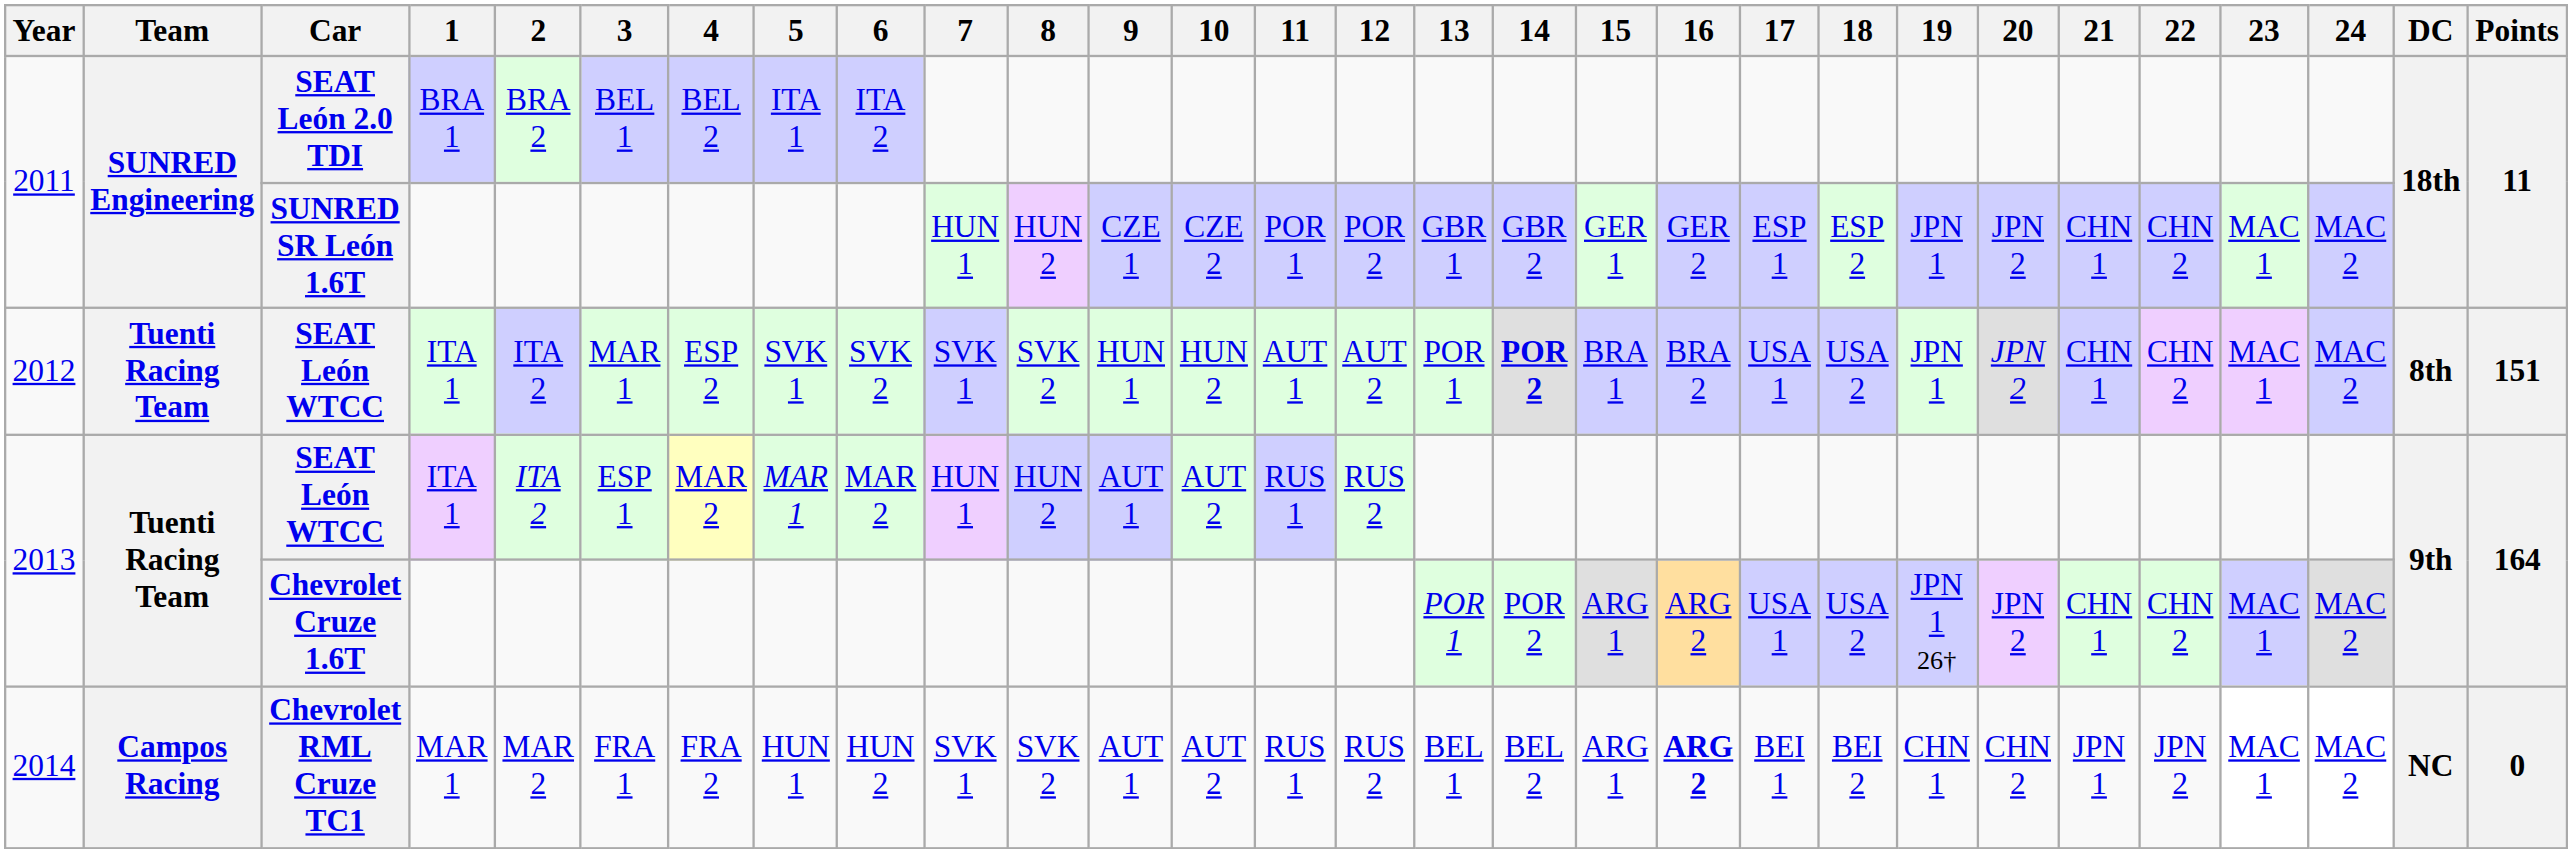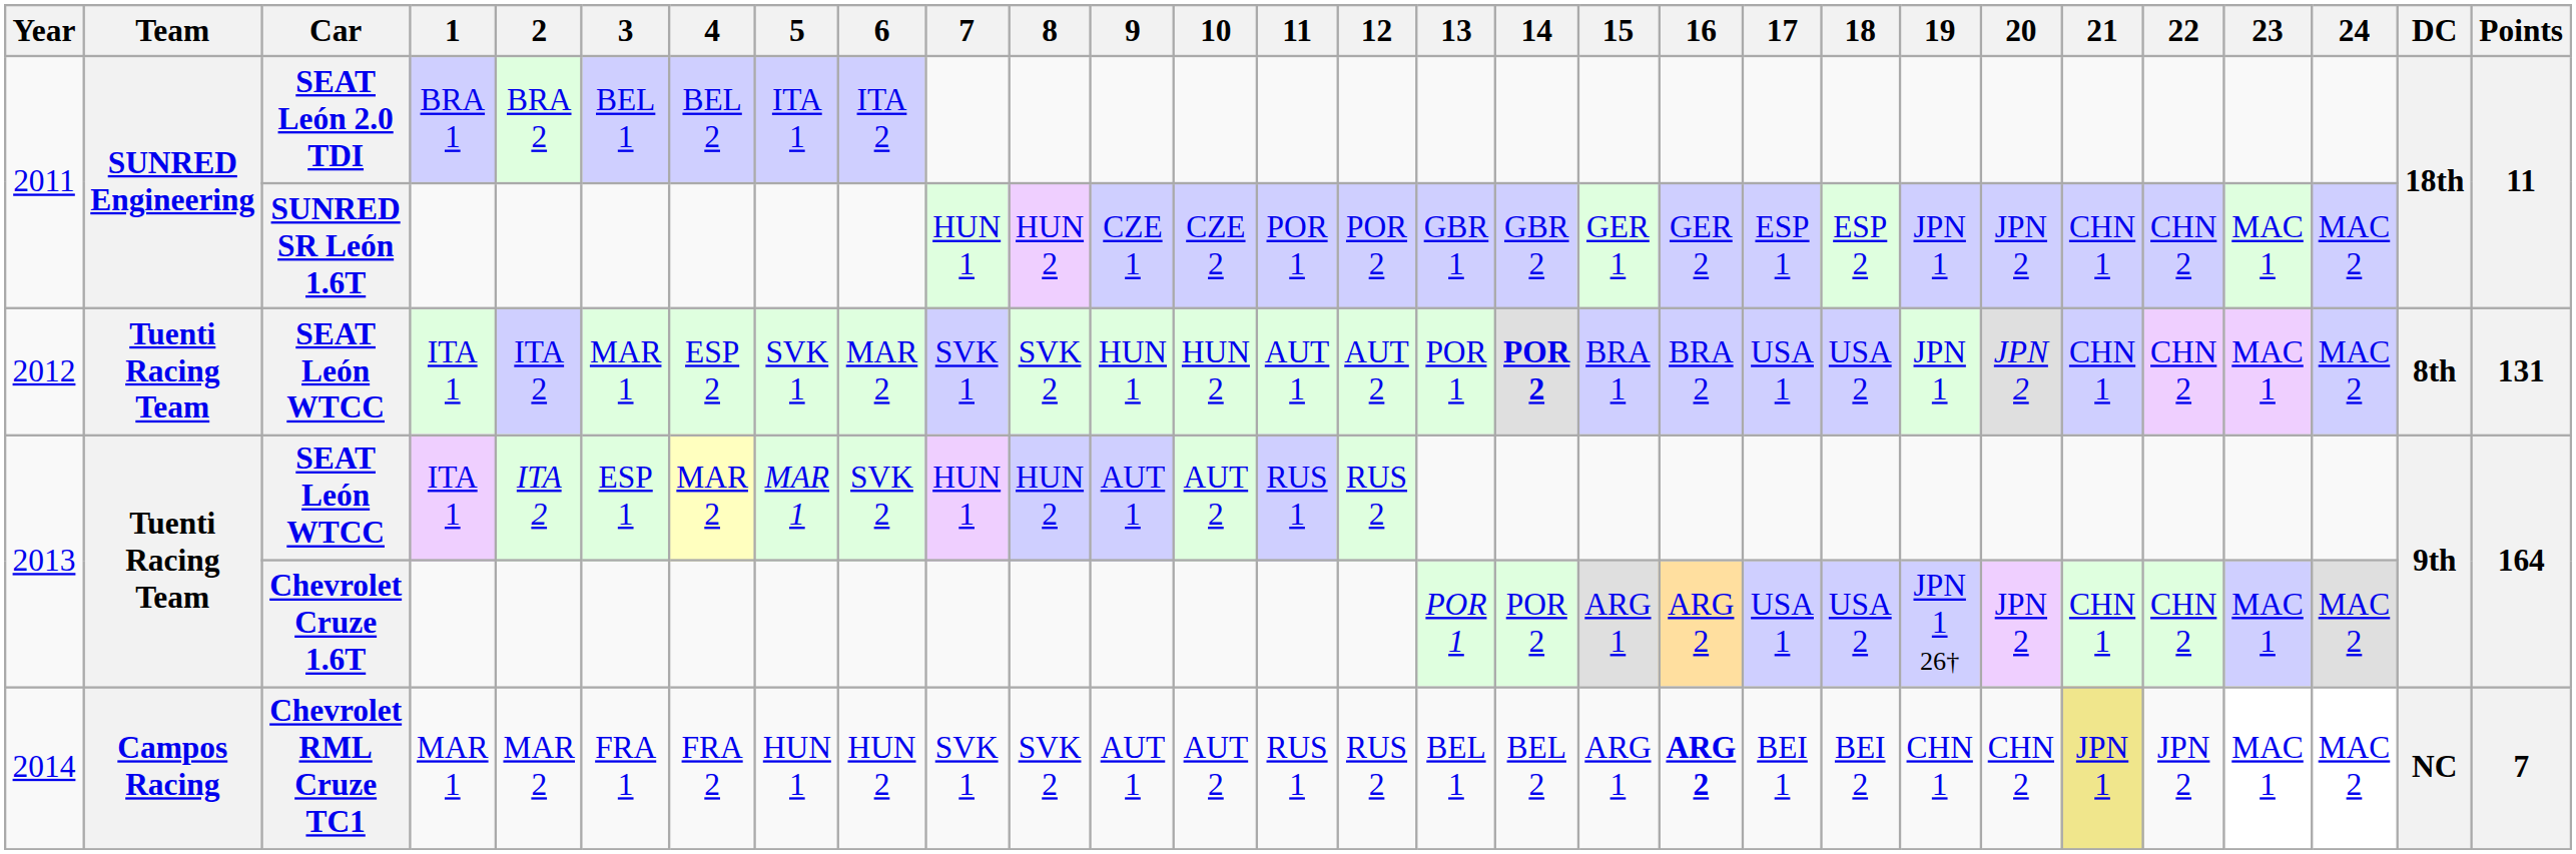 <table class="wikitable" style="text-align:center; font-size:85%">
 <tr>
 <th>Year</th>
 <th>Team</th>
 <th>Car</th>
 <th>1</th>
 <th>2</th>
 <th>3</th>
 <th>4</th>
 <th>5</th>
 <th>6</th>
 <th>7</th>
 <th>8</th>
 <th>9</th>
 <th>10</th>
 <th>11</th>
 <th>12</th>
 <th>13</th>
 <th>14</th>
 <th>15</th>
 <th>16</th>
 <th>17</th>
 <th>18</th>
 <th>19</th>
 <th>20</th>
 <th>21</th>
 <th>22</th>
 <th>23</th>
 <th>24</th>
 <th>DC</th>
 <th>Points</th>
 </tr>
 <tr>
 <td rowspan=2><a href='#'>2011</a></td>
 <th rowspan=2><a href='#'>SUNRED Engineering</a></th>
 <th><a href='#'>SEAT León 2.0 TDI</a></th>
 <td style="background:#cfcfff;"><a href='#'>BRA<br>1</a><br></td>
 <td style="background:#dfffdf;"><a href='#'>BRA<br>2</a><br></td>
 <td style="background:#cfcfff;"><a href='#'>BEL<br>1</a><br></td>
 <td style="background:#cfcfff;"><a href='#'>BEL<br>2</a><br></td>
 <td style="background:#cfcfff;"><a href='#'>ITA<br>1</a><br></td>
 <td style="background:#cfcfff;"><a href='#'>ITA<br>2</a><br></td>
 <td></td>
 <td></td>
 <td></td>
 <td></td>
 <td></td>
 <td></td>
 <td></td>
 <td></td>
 <td></td>
 <td></td>
 <td></td>
 <td></td>
 <td></td>
 <td></td>
 <td></td>
 <td></td>
 <td></td>
 <td></td>
 <th rowspan=2>18th</th>
 <th rowspan=2>11</th>
 </tr>
 <tr>
 <th><a href='#'>SUNRED SR León 1.6T</a></th>
 <td></td>
 <td></td>
 <td></td>
 <td></td>
 <td></td>
 <td></td>
 <td style="background:#dfffdf;"><a href='#'>HUN<br>1</a><br></td>
 <td style="background:#efcfff;"><a href='#'>HUN<br>2</a><br></td>
 <td style="background:#cfcfff;"><a href='#'>CZE<br>1</a><br></td>
 <td style="background:#cfcfff;"><a href='#'>CZE<br>2</a><br></td>
 <td style="background:#cfcfff;"><a href='#'>POR<br>1</a><br></td>
 <td style="background:#cfcfff;"><a href='#'>POR<br>2</a><br></td>
 <td style="background:#cfcfff;"><a href='#'>GBR<br>1</a><br></td>
 <td style="background:#cfcfff;"><a href='#'>GBR<br>2</a><br></td>
 <td style="background:#dfffdf;"><a href='#'>GER<br>1</a><br></td>
 <td style="background:#cfcfff;"><a href='#'>GER<br>2</a><br></td>
 <td style="background:#cfcfff;"><a href='#'>ESP<br>1</a><br></td>
 <td style="background:#dfffdf;"><a href='#'>ESP<br>2</a><br></td>
 <td style="background:#cfcfff;"><a href='#'>JPN<br>1</a><br></td>
 <td style="background:#cfcfff;"><a href='#'>JPN<br>2</a><br></td>
 <td style="background:#cfcfff;"><a href='#'>CHN<br>1</a><br></td>
 <td style="background:#cfcfff;"><a href='#'>CHN<br>2</a><br></td>
 <td style="background:#dfffdf;"><a href='#'>MAC<br>1</a><br></td>
 <td style="background:#cfcfff;"><a href='#'>MAC<br>2</a><br></td>
 </tr>
 <tr>
 <td><a href='#'>2012</a></td>
 <th><a href='#'>Tuenti Racing Team</a></th>
 <th><a href='#'>SEAT León WTCC</a></th>
 <td style="background:#dfffdf;"><a href='#'>ITA<br>1</a><br></td>
 <td style="background:#cfcfff;"><a href='#'>ITA<br>2</a><br></td>
 <td style="background:#dfffdf;"><a href='#'>MAR<br>1</a><br></td>
 <td style="background:#dfffdf;"><a href='#'>ESP<br>2</a><br></td>
 <td style="background:#dfffdf;"><a href='#'>SVK<br>1</a><br></td>
-<td style="background:#dfffdf;"><a href='#'>SVK<br>2</a><br></td>
+<td style="background:#dfffdf;"><a href='#'>MAR<br>2</a><br></td>
 <td style="background:#cfcfff;"><a href='#'>SVK<br>1</a><br></td>
 <td style="background:#dfffdf;"><a href='#'>SVK<br>2</a><br></td>
 <td style="background:#dfffdf;"><a href='#'>HUN<br>1</a><br></td>
 <td style="background:#dfffdf;"><a href='#'>HUN<br>2</a><br></td>
 <td style="background:#dfffdf;"><a href='#'>AUT<br>1</a><br></td>
 <td style="background:#dfffdf;"><a href='#'>AUT<br>2</a><br></td>
 <td style="background:#dfffdf;"><a href='#'>POR<br>1</a><br></td>
 <td style="background:#dfdfdf;"><strong><a href='#'>POR<br>2</a></strong><br></td>
 <td style="background:#cfcfff;"><a href='#'>BRA<br>1</a><br></td>
 <td style="background:#cfcfff;"><a href='#'>BRA<br>2</a><br></td>
 <td style="background:#cfcfff;"><a href='#'>USA<br>1</a><br></td>
 <td style="background:#cfcfff;"><a href='#'>USA<br>2</a><br></td>
 <td style="background:#dfffdf;"><a href='#'>JPN<br>1</a><br></td>
 <td style="background:#dfdfdf;"><em><a href='#'>JPN<br>2</a></em><br></td>
 <td style="background:#cfcfff;"><a href='#'>CHN<br>1</a><br></td>
 <td style="background:#efcfff;"><a href='#'>CHN<br>2</a><br></td>
 <td style="background:#efcfff;"><a href='#'>MAC<br>1</a><br></td>
 <td style="background:#cfcfff;"><a href='#'>MAC<br>2</a><br></td>
 <th>8th</th>
-<th>151</th>
+<th>131</th>
 </tr>
 <tr>
 <td rowspan=2><a href='#'>2013</a></td>
 <th rowspan=2>Tuenti Racing Team</th>
 <th><a href='#'>SEAT León WTCC</a></th>
 <td style="background:#efcfff;"><a href='#'>ITA<br>1</a><br></td>
 <td style="background:#dfffdf;"><em><a href='#'>ITA<br>2</a></em><br></td>
 <td style="background:#dfffdf;"><a href='#'>ESP<br>1</a><br></td>
 <td style="background:#FFFFBF;"><a href='#'>MAR<br>2</a><br></td>
 <td style="background:#dfffdf;"><em><a href='#'>MAR<br>1</a></em><br></td>
-<td style="background:#dfffdf;"><a href='#'>MAR<br>2</a><br></td>
+<td style="background:#dfffdf;"><a href='#'>SVK<br>2</a><br></td>
 <td style="background:#efcfff;"><a href='#'>HUN<br>1</a><br></td>
 <td style="background:#cfcfff;"><a href='#'>HUN<br>2</a><br></td>
 <td style="background:#cfcfff;"><a href='#'>AUT<br>1</a><br></td>
 <td style="background:#dfffdf;"><a href='#'>AUT<br>2</a><br></td>
 <td style="background:#cfcfff;"><a href='#'>RUS<br>1</a><br></td>
 <td style="background:#dfffdf;"><a href='#'>RUS<br>2</a><br></td>
 <td></td>
 <td></td>
 <td></td>
 <td></td>
 <td></td>
 <td></td>
 <td></td>
 <td></td>
 <td></td>
 <td></td>
 <td></td>
 <td></td>
 <th rowspan=2>9th</th>
 <th rowspan=2>164</th>
 </tr>
 <tr>
 <th><a href='#'>Chevrolet Cruze 1.6T</a></th>
 <td></td>
 <td></td>
 <td></td>
 <td></td>
 <td></td>
 <td></td>
 <td></td>
 <td></td>
 <td></td>
 <td></td>
 <td></td>
 <td></td>
 <td style="background:#dfffdf;"><em><a href='#'>POR<br>1</a></em><br></td>
 <td style="background:#dfffdf;"><a href='#'>POR<br>2</a><br></td>
 <td style="background:#DFDFDF;"><a href='#'>ARG<br>1</a><br></td>
 <td style="background:#FFDF9F;"><a href='#'>ARG<br>2</a><br></td>
 <td style="background:#cfcfff;"><a href='#'>USA<br>1</a><br></td>
 <td style="background:#cfcfff;"><a href='#'>USA<br>2</a><br></td>
 <td style="background:#cfcfff;"><a href='#'>JPN<br>1</a><br><small>26†</small></td>
 <td style="background:#efcfff;"><a href='#'>JPN<br>2</a><br></td>
 <td style="background:#dfffdf;"><a href='#'>CHN<br>1</a><br></td>
 <td style="background:#dfffdf;"><a href='#'>CHN<br>2</a><br></td>
 <td style="background:#cfcfff;"><a href='#'>MAC<br>1</a><br></td>
 <td style="background:#dfdfdf;"><a href='#'>MAC<br>2</a><br></td>
 </tr>
 <tr>
 <td><a href='#'>2014</a></td>
 <th><a href='#'>Campos Racing</a></th>
 <th><a href='#'>Chevrolet RML Cruze TC1</a></th>
 <td><a href='#'>MAR<br>1</a></td>
 <td><a href='#'>MAR<br>2</a></td>
 <td><a href='#'>FRA<br>1</a></td>
 <td><a href='#'>FRA<br>2</a></td>
 <td><a href='#'>HUN<br>1</a></td>
 <td><a href='#'>HUN<br>2</a></td>
 <td><a href='#'>SVK<br>1</a></td>
 <td><a href='#'>SVK<br>2</a></td>
 <td><a href='#'>AUT<br>1</a></td>
 <td><a href='#'>AUT<br>2</a></td>
 <td><a href='#'>RUS<br>1</a></td>
 <td><a href='#'>RUS<br>2</a></td>
 <td><a href='#'>BEL<br>1</a></td>
 <td><a href='#'>BEL<br>2</a></td>
 <td><a href='#'>ARG<br>1</a></td>
 <td><strong><a href='#'>ARG<br>2</a></strong></td>
 <td><a href='#'>BEI<br>1</a></td>
 <td><a href='#'>BEI<br>2</a></td>
 <td><a href='#'>CHN<br>1</a></td>
 <td><a href='#'>CHN<br>2</a></td>
-<td><a href='#'>JPN<br>1</a></td>
+<td style="background: khaki;"><a href='#'>JPN<br>1</a></td>
 <td><a href='#'>JPN<br>2</a></td>
 <td style="background:#FFFFFF;"><a href='#'>MAC<br>1</a><br></td>
 <td style="background:#FFFFFF;"><a href='#'>MAC<br>2</a><br></td>
 <th>NC</th>
-<th>0</th>
+<th>7</th>
 </tr>
 </table>
